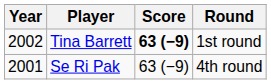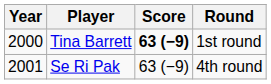 <table class="wikitable">
 <tr>
 <th>Year</th>
 <th>Player</th>
 <th>Score</th>
 <th>Round</th>
 </tr>
 <tr>
-<td>2002</td>
+<td>2000</td>
 <td><a href='#'>Tina Barrett</a></td>
 <td><strong>63 (−9)</strong></td>
 <td>1st round</td>
 </tr>
 <tr>
 <td>2001</td>
 <td><a href='#'>Se Ri Pak</a></td>
 <td>63 (−9)</td>
 <td>4th round</td>
 </tr>
 </table>
